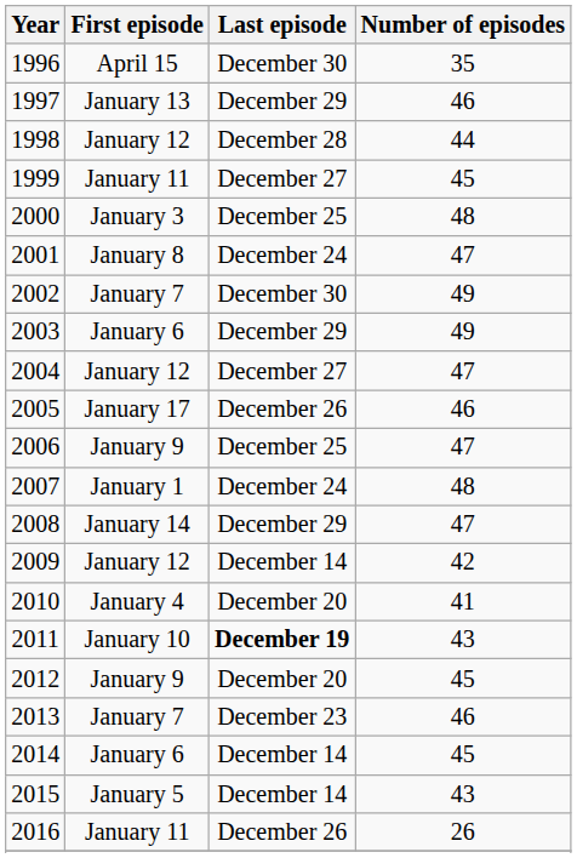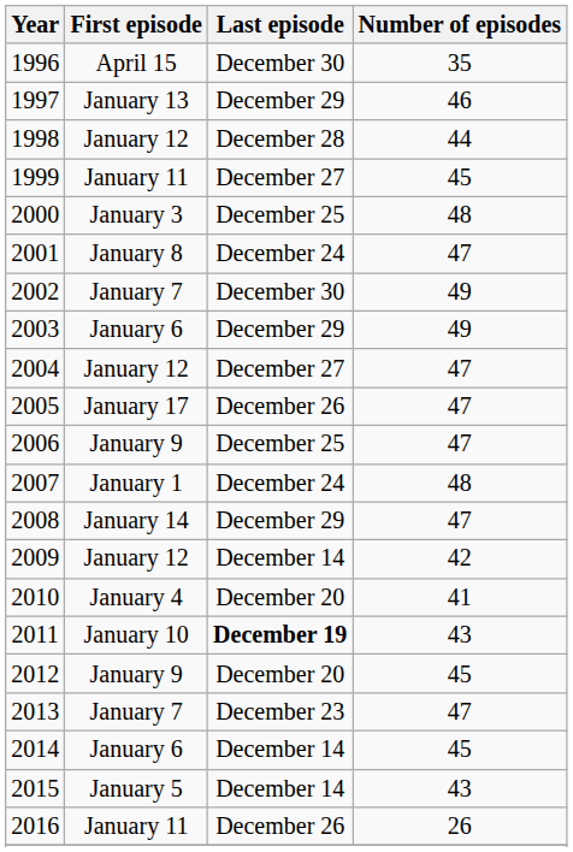 <table class="wikitable" style="text-align: center">
 <tr>
 <th>Year</th>
 <th>First episode</th>
 <th>Last episode</th>
 <th>Number of episodes</th>
 </tr>
 <tr>
 <td>1996</td>
 <td>April 15</td>
 <td>December 30</td>
 <td>35</td>
 </tr>
 <tr>
 <td>1997</td>
 <td>January 13</td>
 <td>December 29</td>
 <td>46</td>
 </tr>
 <tr>
 <td>1998</td>
 <td>January 12</td>
 <td>December 28</td>
 <td>44</td>
 </tr>
 <tr>
 <td>1999</td>
 <td>January 11</td>
 <td>December 27</td>
 <td>45</td>
 </tr>
 <tr>
 <td>2000</td>
 <td>January 3</td>
 <td>December 25</td>
 <td>48</td>
 </tr>
 <tr>
 <td>2001</td>
 <td>January 8</td>
 <td>December 24</td>
 <td>47</td>
 </tr>
 <tr>
 <td>2002</td>
 <td>January 7</td>
 <td>December 30</td>
 <td>49</td>
 </tr>
 <tr>
 <td>2003</td>
 <td>January 6</td>
 <td>December 29</td>
 <td>49</td>
 </tr>
 <tr>
 <td>2004</td>
 <td>January 12</td>
 <td>December 27</td>
 <td>47</td>
 </tr>
 <tr>
 <td>2005</td>
 <td>January 17</td>
 <td>December 26</td>
-<td>46</td>
+<td>47</td>
 </tr>
 <tr>
 <td>2006</td>
 <td>January 9</td>
 <td>December 25</td>
 <td>47</td>
 </tr>
 <tr>
 <td>2007</td>
 <td>January 1</td>
 <td>December 24</td>
 <td>48</td>
 </tr>
 <tr>
 <td>2008</td>
 <td>January 14</td>
 <td>December 29</td>
 <td>47</td>
 </tr>
 <tr>
 <td>2009</td>
 <td>January 12</td>
 <td>December 14</td>
 <td>42</td>
 </tr>
 <tr>
 <td>2010</td>
 <td>January 4</td>
 <td>December 20</td>
 <td>41</td>
 </tr>
 <tr>
 <td>2011</td>
 <td>January 10</td>
 <td><strong>December 19</strong></td>
 <td>43</td>
 </tr>
 <tr>
 <td>2012</td>
 <td>January 9</td>
 <td>December 20</td>
 <td>45</td>
 </tr>
 <tr>
 <td>2013</td>
 <td>January 7</td>
 <td>December 23</td>
-<td>46</td>
+<td>47</td>
 </tr>
 <tr>
 <td>2014</td>
 <td>January 6</td>
 <td>December 14</td>
 <td>45</td>
 </tr>
 <tr>
 <td>2015</td>
 <td>January 5</td>
 <td>December 14</td>
 <td>43</td>
 </tr>
 <tr>
 <td>2016</td>
 <td>January 11</td>
 <td>December 26</td>
 <td>26</td>
 </tr>
 <tr>
 </tr>
 <tr>
 </tr>
 </table>
